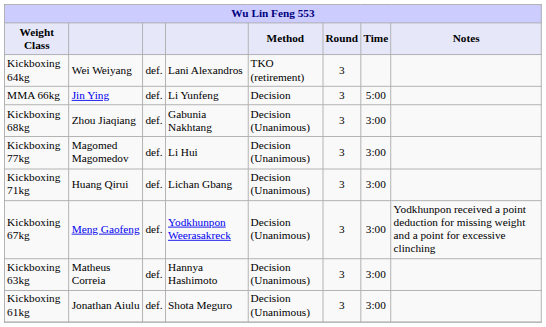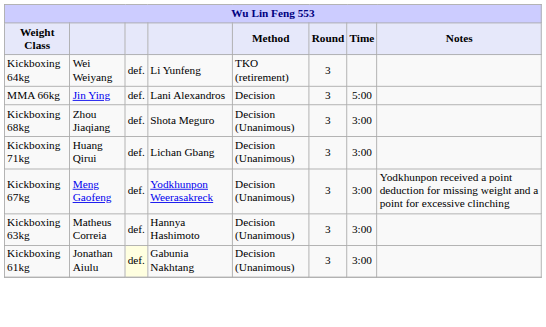 <table class="wikitable" style="font-size: 80%;">
 <tr>
 <th colspan="8" style="background-color: #ccf; color: #000080; text-align: center;">Wu Lin Feng 553</th>
 </tr>
 <tr>
 <th colspan="1" style="background-color: #E6E8FA; color: #000000; text-align: center;">Weight Class</th>
 <th colspan="1" style="background-color: #E6E8FA; color: #000000; text-align: center;"></th>
 <th colspan="1" style="background-color: #E6E8FA; color: #000000; text-align: center;"></th>
 <th colspan="1" style="background-color: #E6E8FA; color: #000000; text-align: center;"></th>
 <th colspan="1" style="background-color: #E6E8FA; color: #000000; text-align: center;">Method</th>
 <th colspan="1" style="background-color: #E6E8FA; color: #000000; text-align: center;">Round</th>
 <th colspan="1" style="background-color: #E6E8FA; color: #000000; text-align: center;">Time</th>
 <th colspan="1" style="background-color: #E6E8FA; color: #000000; text-align: center;">Notes</th>
 </tr>
 <tr>
 <td>Kickboxing 64kg</td>
 <td> Wei Weiyang</td>
 <td align=center>def.</td>
-<td> Lani Alexandros</td>
+<td> Li Yunfeng</td>
 <td>TKO (retirement)</td>
 <td align=center>3</td>
 <td align=center></td>
 <td></td>
 </tr>
 <tr>
 <td>MMA 66kg</td>
 <td> <a href='#'>Jin Ying</a></td>
 <td align=center>def.</td>
-<td> Li Yunfeng</td>
+<td> Lani Alexandros</td>
 <td>Decision</td>
 <td align=center>3</td>
 <td align=center>5:00</td>
 <td></td>
 </tr>
 <tr>
 <td>Kickboxing 68kg</td>
 <td> Zhou Jiaqiang</td>
 <td align=center>def.</td>
-<td> Gabunia Nakhtang</td>
-<td>Decision (Unanimous)</td>
-<td align=center>3</td>
-<td align=center>3:00</td>
-<td></td>
-</tr>
-<tr>
-<td>Kickboxing 77kg</td>
-<td> Magomed Magomedov</td>
-<td align=center>def.</td>
-<td> Li Hui</td>
+<td> Shota Meguro</td>
 <td>Decision (Unanimous)</td>
 <td align=center>3</td>
 <td align=center>3:00</td>
 <td></td>
 </tr>
 <tr>
 <td>Kickboxing 71kg</td>
 <td> Huang Qirui</td>
 <td align=center>def.</td>
 <td> Lichan Gbang</td>
 <td>Decision (Unanimous)</td>
 <td align=center>3</td>
 <td align=center>3:00</td>
 <td></td>
 </tr>
 <tr>
 <td>Kickboxing 67kg</td>
 <td> <a href='#'>Meng Gaofeng</a></td>
 <td align=center>def.</td>
 <td> <a href='#'>Yodkhunpon Weerasakreck</a></td>
 <td>Decision (Unanimous)</td>
 <td align=center>3</td>
 <td align=center>3:00</td>
 <td>Yodkhunpon received a point deduction for missing weight and a point for excessive clinching</td>
 </tr>
 <tr>
 <td>Kickboxing 63kg</td>
 <td> Matheus Correia</td>
 <td align=center>def.</td>
 <td> Hannya Hashimoto</td>
 <td>Decision (Unanimous)</td>
 <td align=center>3</td>
 <td align=center>3:00</td>
 <td></td>
 </tr>
 <tr>
 <td>Kickboxing 61kg</td>
 <td> Jonathan Aiulu</td>
-<td align=center>def.</td>
-<td> Shota Meguro</td>
+<td align=center style="background: lightyellow;">def.</td>
+<td> Gabunia Nakhtang</td>
 <td>Decision (Unanimous)</td>
 <td align=center>3</td>
 <td align=center>3:00</td>
 <td></td>
 </tr>
 <tr>
 </tr>
 </table>
